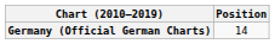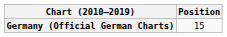 <table class="wikitable plainrowheaders" style="text-align:center">
 <tr>
 <th scope="col">Chart (2010–2019)</th>
 <th scope="col">Position</th>
 </tr>
 <tr>
 <th scope="row">Germany (Official German Charts)</th>
-<td>14</td>
+<td>15</td>
 </tr>
 </table>
